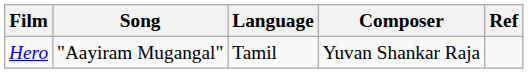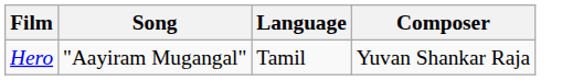 <table class="wikitable sortable" style="font-size:95%;">
 <tr>
 <th>Film</th>
 <th>Song</th>
 <th>Language</th>
 <th>Composer</th>
-<th>Ref</th>
 </tr>
 <tr>
 <td><em><a href='#'>Hero</a></em></td>
 <td>"Aayiram Mugangal"</td>
 <td>Tamil</td>
 <td>Yuvan Shankar Raja</td>
-<td></td>
 </tr>
 </table>
